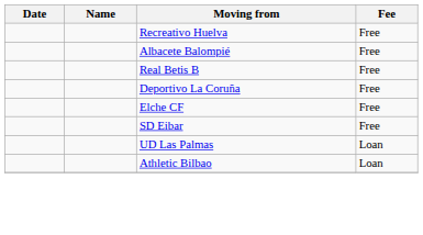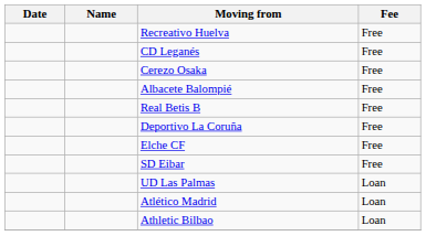 <table class="wikitable sortable" width=90%>
 <tr>
 <th>Date</th>
 <th>Name</th>
 <th>Moving from</th>
 <th>Fee</th>
 </tr>
 <tr>
 <td></td>
 <td> </td>
 <td> <a href='#'>Recreativo Huelva</a></td>
+<td>Free</td>
+</tr>
+<tr>
+<td></td>
+<td> </td>
+<td> <a href='#'>CD Leganés</a></td>
+<td>Free</td>
+</tr>
+<tr>
+<td></td>
+<td> </td>
+<td> <a href='#'>Cerezo Osaka</a></td>
 <td>Free</td>
 </tr>
 <tr>
 <td></td>
 <td> </td>
 <td> <a href='#'>Albacete Balompié</a></td>
 <td>Free</td>
 </tr>
 <tr>
 <td></td>
 <td> </td>
 <td> <a href='#'>Real Betis B</a></td>
 <td>Free</td>
 </tr>
 <tr>
 <td></td>
 <td> </td>
 <td> <a href='#'>Deportivo La Coruña</a></td>
 <td>Free</td>
 </tr>
 <tr>
 <td></td>
 <td> </td>
 <td> <a href='#'>Elche CF</a></td>
 <td>Free</td>
 </tr>
 <tr>
 <td></td>
 <td> </td>
 <td> <a href='#'>SD Eibar</a></td>
 <td>Free</td>
 </tr>
 <tr>
 <td></td>
 <td> </td>
 <td> <a href='#'>UD Las Palmas</a></td>
 <td>Loan</td>
 </tr>
 <tr>
 <td></td>
 <td> </td>
+<td> <a href='#'>Atlético Madrid</a></td>
+<td>Loan</td>
+</tr>
+<tr>
+<td></td>
+<td> </td>
 <td> <a href='#'>Athletic Bilbao</a></td>
 <td>Loan</td>
 </tr>
 <tr>
 </tr>
 </table>
